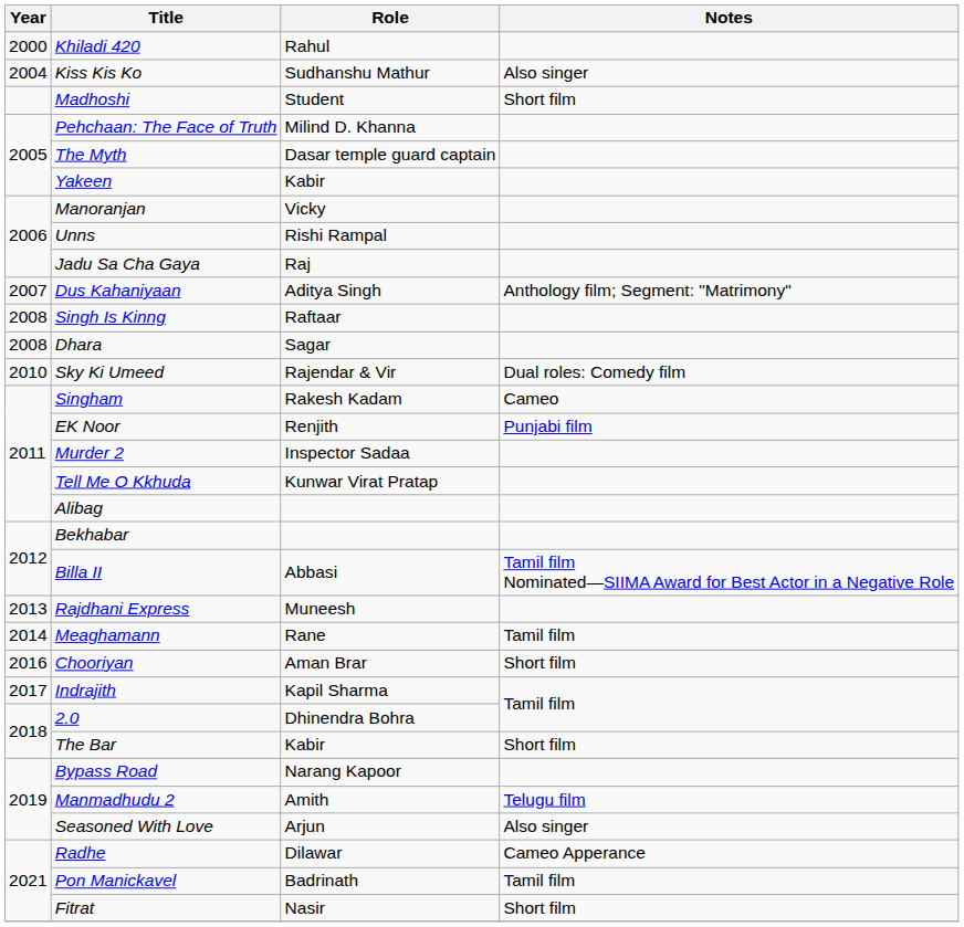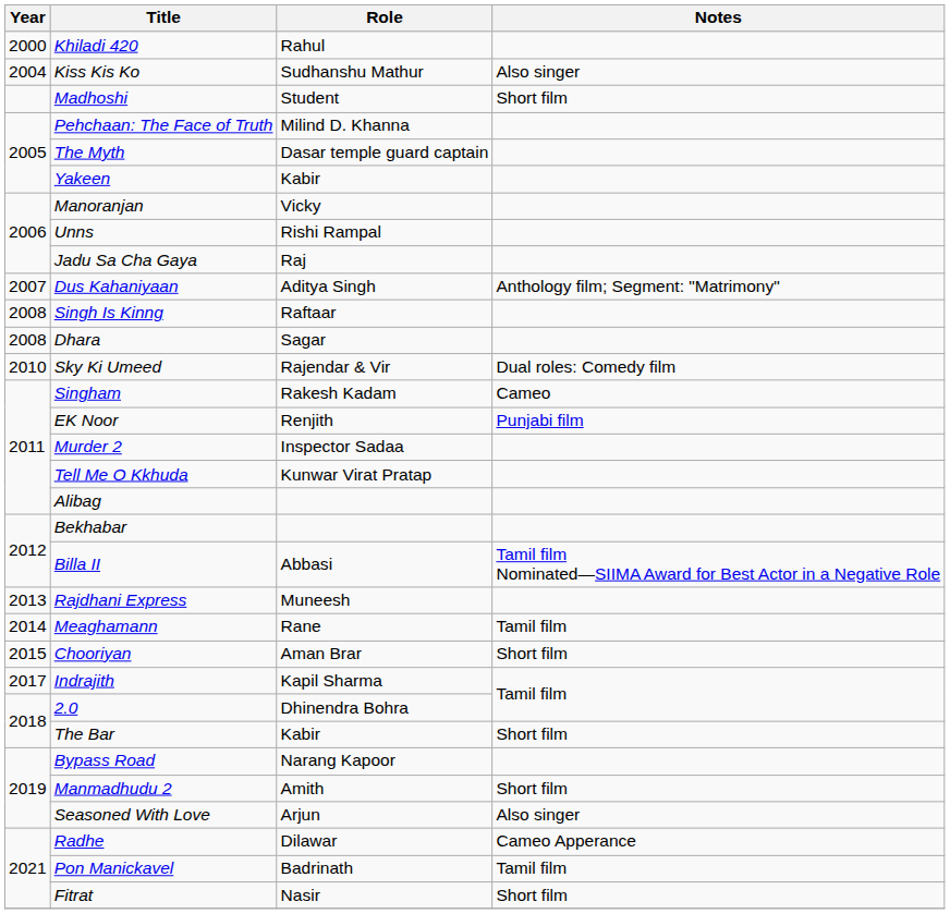 <table class="wikitable">
 <tr style="background:#ccc; text-align:center;">
 <th>Year</th>
 <th>Title</th>
 <th>Role</th>
 <th>Notes</th>
 </tr>
 <tr>
 <td>2000</td>
 <td><em><a href='#'>Khiladi 420</a></em></td>
 <td>Rahul</td>
 <td></td>
 </tr>
 <tr>
 <td>2004</td>
 <td><em>Kiss Kis Ko</em></td>
 <td>Sudhanshu Mathur</td>
 <td>Also singer</td>
 </tr>
 <tr>
 <td></td>
 <td><em><a href='#'>Madhoshi</a></em></td>
 <td>Student</td>
 <td>Short film</td>
 </tr>
 <tr>
 <td rowspan="3">2005</td>
 <td><em><a href='#'>Pehchaan: The Face of Truth</a></em></td>
 <td>Milind D. Khanna</td>
 <td></td>
 </tr>
 <tr>
 <td><em><a href='#'>The Myth</a></em></td>
 <td>Dasar temple guard captain</td>
 <td></td>
 </tr>
 <tr>
 <td><em><a href='#'>Yakeen</a></em></td>
 <td>Kabir</td>
 <td></td>
 </tr>
 <tr>
 <td rowspan="3">2006</td>
 <td><em>Manoranjan</em></td>
 <td>Vicky</td>
 <td></td>
 </tr>
 <tr>
 <td><em>Unns</em></td>
 <td>Rishi Rampal</td>
 <td></td>
 </tr>
 <tr>
 <td><em> Jadu Sa Cha Gaya </em></td>
 <td>Raj</td>
 <td></td>
 </tr>
 <tr>
 <td>2007</td>
 <td><em><a href='#'>Dus Kahaniyaan</a></em></td>
 <td>Aditya Singh</td>
 <td>Anthology film; Segment: "Matrimony"</td>
 </tr>
 <tr>
 <td>2008</td>
 <td><em><a href='#'>Singh Is Kinng</a></em></td>
 <td>Raftaar</td>
 <td></td>
 </tr>
 <tr>
 <td>2008</td>
 <td><em>Dhara</em></td>
 <td>Sagar</td>
 <td></td>
 </tr>
 <tr>
 <td>2010</td>
 <td><em>Sky Ki Umeed</em></td>
 <td>Rajendar & Vir</td>
 <td>Dual roles: Comedy film</td>
 </tr>
 <tr>
 <td rowspan="5">2011</td>
 <td><em><a href='#'>Singham</a></em></td>
 <td>Rakesh Kadam</td>
 <td>Cameo</td>
 </tr>
 <tr>
 <td><em>EK Noor</em></td>
 <td>Renjith</td>
 <td><a href='#'>Punjabi film</a></td>
 </tr>
 <tr>
 <td><em><a href='#'>Murder 2</a></em></td>
 <td>Inspector Sadaa</td>
 <td></td>
 </tr>
 <tr>
 <td><em><a href='#'>Tell Me O Kkhuda</a></em></td>
 <td>Kunwar Virat Pratap</td>
 <td></td>
 </tr>
 <tr>
 <td><em> Alibag </em></td>
 <td></td>
 <td></td>
 </tr>
 <tr>
 <td rowspan="2">2012</td>
 <td><em>Bekhabar</em></td>
 <td></td>
 <td></td>
 </tr>
 <tr>
 <td><em><a href='#'>Billa II</a></em></td>
 <td>Abbasi</td>
 <td><a href='#'>Tamil film</a><br>Nominated—<a href='#'>SIIMA Award for Best Actor in a Negative Role</a></td>
 </tr>
 <tr>
 <td>2013</td>
 <td><em><a href='#'>Rajdhani Express</a></em></td>
 <td>Muneesh</td>
 <td></td>
 </tr>
 <tr>
 <td>2014</td>
 <td><em><a href='#'>Meaghamann</a></em></td>
 <td>Rane</td>
 <td>Tamil film</td>
 </tr>
 <tr>
-<td>2016</td>
+<td>2015</td>
 <td><em><a href='#'>Chooriyan</a></em></td>
 <td>Aman Brar</td>
 <td>Short film</td>
 </tr>
 <tr>
 <td>2017</td>
 <td><em><a href='#'>Indrajith</a></em></td>
 <td>Kapil Sharma</td>
 <td rowspan="2">Tamil film</td>
 </tr>
 <tr>
 <td rowspan="2">2018</td>
 <td><em><a href='#'>2.0</a></em></td>
 <td>Dhinendra Bohra</td>
 </tr>
 <tr>
 <td><em>The Bar</em></td>
 <td>Kabir</td>
 <td>Short film</td>
 </tr>
 <tr>
 <td rowspan="3">2019</td>
 <td><em><a href='#'>Bypass Road</a></em></td>
 <td>Narang Kapoor</td>
 <td></td>
 </tr>
 <tr>
 <td><em><a href='#'>Manmadhudu 2</a></em></td>
 <td>Amith</td>
-<td><a href='#'>Telugu film</a></td>
+<td>Short film</td>
 </tr>
 <tr>
 <td><em>Seasoned With Love</em></td>
 <td>Arjun</td>
 <td>Also singer</td>
 </tr>
 <tr>
 <td rowspan="3">2021</td>
 <td><em><a href='#'>Radhe</a></em></td>
 <td>Dilawar</td>
 <td>Cameo Apperance</td>
 </tr>
 <tr>
 <td><em><a href='#'>Pon Manickavel</a></em></td>
 <td>Badrinath</td>
 <td>Tamil film</td>
 </tr>
 <tr>
 <td><em>Fitrat</em></td>
 <td>Nasir</td>
 <td>Short film</td>
 </tr>
 <tr>
 </tr>
 </table>
